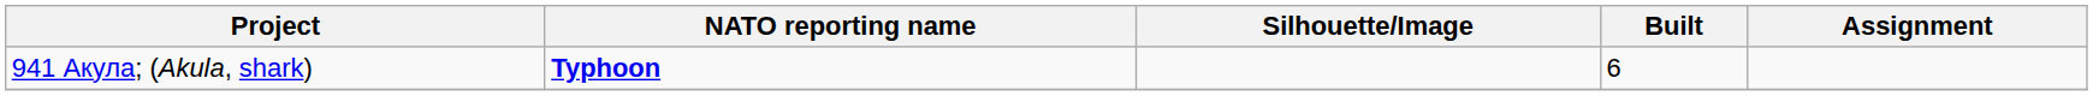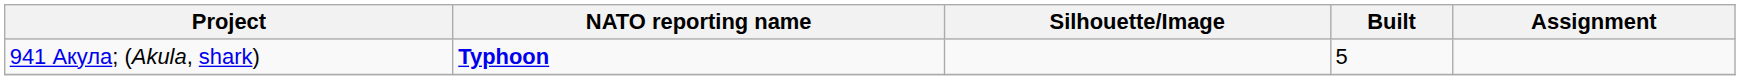 <table class="wikitable" style="width:100%">
 <tr>
 <th style="width: 20em">Project</th>
 <th>NATO reporting name</th>
 <th>Silhouette/Image</th>
 <th>Built</th>
 <th>Assignment</th>
 </tr>
 <tr>
 <td><a href='#'>941 Акула</a>; (<em>Akula</em>, <a href='#'>shark</a>)</td>
 <td><strong><a href='#'>Typhoon</a></strong></td>
 <td></td>
-<td>6</td>
+<td>5</td>
 <td></td>
 </tr>
 <tr>
 </tr>
 </table>
